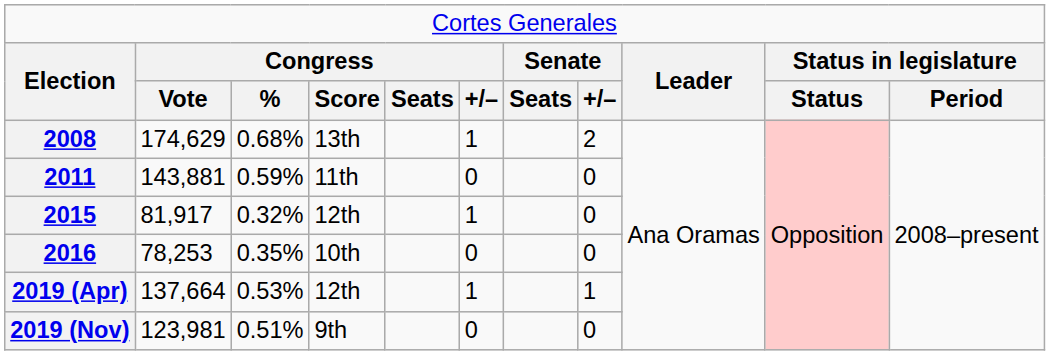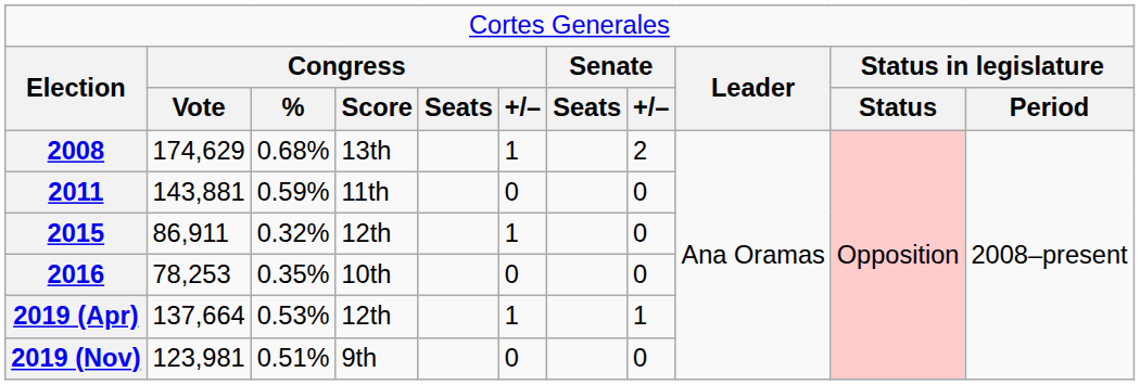 <table class="wikitable" style="font-size:97%; text-align:left;">
 <tr>
 <td colspan="11" align="center"><a href='#'>Cortes Generales</a></td>
 </tr>
 <tr>
 <th rowspan="2">Election</th>
 <th colspan="5">Congress</th>
 <th colspan="2">Senate</th>
 <th rowspan="2">Leader</th>
 <th colspan="2">Status in legislature</th>
 </tr>
 <tr>
 <th>Vote</th>
 <th>%</th>
 <th>Score</th>
 <th>Seats</th>
 <th>+/–</th>
 <th>Seats</th>
 <th>+/–</th>
 <th>Status</th>
 <th>Period</th>
 </tr>
 <tr>
 <th><a href='#'>2008</a></th>
 <td>174,629</td>
 <td>0.68%</td>
 <td>13th</td>
 <td></td>
 <td>1</td>
 <td></td>
 <td>2</td>
 <td rowspan="6">Ana Oramas</td>
 <td rowspan="6" style="background-color:#fcc;">Opposition</td>
 <td rowspan="6">2008–present</td>
 </tr>
 <tr>
 <th><a href='#'>2011</a></th>
 <td>143,881</td>
 <td>0.59%</td>
 <td>11th</td>
 <td></td>
 <td>0</td>
 <td></td>
 <td>0</td>
 </tr>
 <tr>
 <th><a href='#'>2015</a></th>
-<td>81,917</td>
+<td>86,911</td>
 <td>0.32%</td>
 <td>12th</td>
 <td></td>
 <td>1</td>
 <td></td>
 <td>0</td>
 </tr>
 <tr>
 <th><a href='#'>2016</a></th>
 <td>78,253</td>
 <td>0.35%</td>
 <td>10th</td>
 <td></td>
 <td>0</td>
 <td></td>
 <td>0</td>
 </tr>
 <tr>
 <th><a href='#'>2019 (Apr)</a></th>
 <td>137,664</td>
 <td>0.53%</td>
 <td>12th</td>
 <td></td>
 <td>1</td>
 <td></td>
 <td>1</td>
 </tr>
 <tr>
 <th><a href='#'>2019 (Nov)</a></th>
 <td>123,981</td>
 <td>0.51%</td>
 <td>9th</td>
 <td></td>
 <td>0</td>
 <td></td>
 <td>0</td>
 </tr>
 </table>
